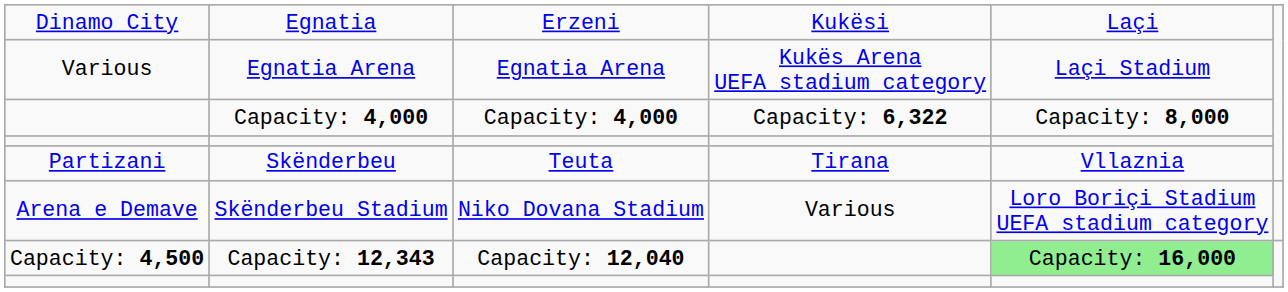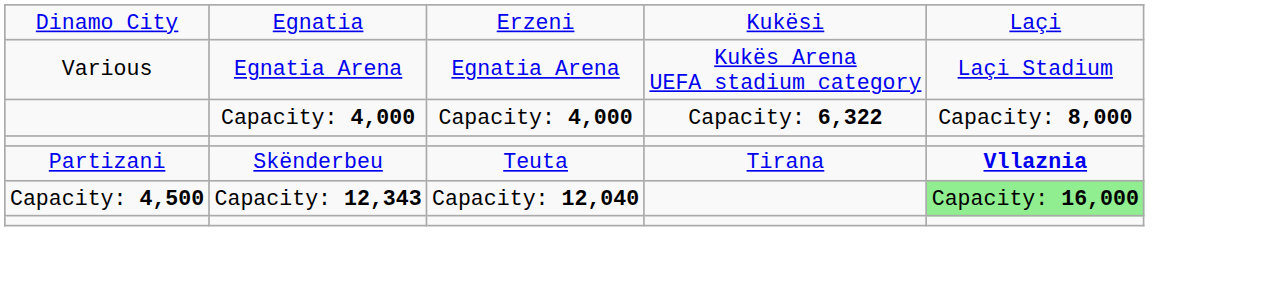 <table class="wikitable" style="text-align:center">
 <tr>
 <td><a href='#'>Dinamo City</a></td>
 <td><a href='#'>Egnatia</a></td>
 <td><a href='#'>Erzeni</a></td>
 <td><a href='#'>Kukësi</a></td>
 <td><a href='#'>Laçi</a></td>
 </tr>
 <tr>
 <td>Various</td>
 <td><a href='#'>Egnatia Arena</a></td>
 <td><a href='#'>Egnatia Arena</a></td>
 <td><a href='#'>Kukës Arena</a><br><a href='#'>UEFA stadium category</a><br></td>
 <td><a href='#'>Laçi Stadium</a></td>
 </tr>
 <tr>
 <td></td>
 <td>Capacity: <strong>4,000</strong></td>
 <td>Capacity: <strong>4,000</strong></td>
 <td>Capacity: <strong>6,322</strong></td>
 <td>Capacity: <strong>8,000</strong></td>
 </tr>
 <tr>
 <td></td>
 <td></td>
 <td></td>
 <td></td>
 <td></td>
 </tr>
 <tr>
 <td><a href='#'>Partizani</a></td>
 <td><a href='#'>Skënderbeu</a></td>
 <td><a href='#'>Teuta</a></td>
 <td><a href='#'>Tirana</a></td>
-<td><a href='#'>Vllaznia</a></td>
-</tr>
-<tr>
-<td><a href='#'>Arena e Demave</a></td>
-<td><a href='#'>Skënderbeu Stadium</a></td>
-<td><a href='#'>Niko Dovana Stadium</a></td>
-<td>Various</td>
-<td><a href='#'>Loro Boriçi Stadium</a><br><a href='#'>UEFA stadium category</a><br></td>
-<td></td>
+<td><strong><a href='#'>Vllaznia</a></strong></td>
 </tr>
 <tr>
 <td>Capacity: <strong>4,500</strong></td>
 <td>Capacity: <strong>12,343</strong></td>
 <td>Capacity: <strong>12,040</strong></td>
 <td></td>
 <td style="background: lightgreen;">Capacity: <strong>16,000</strong></td>
 </tr>
 <tr>
 <td></td>
 <td></td>
 <td></td>
 <td></td>
 <td></td>
 </tr>
 </table>
